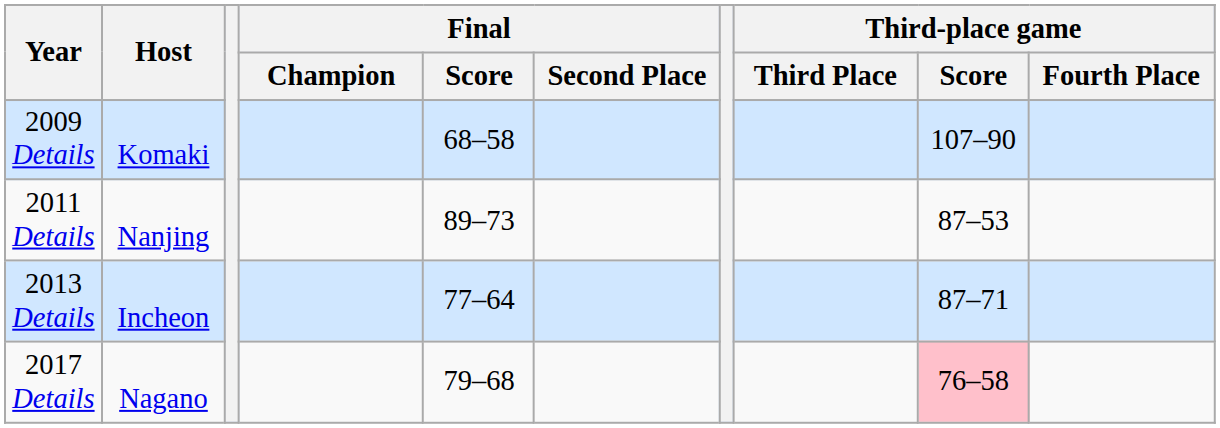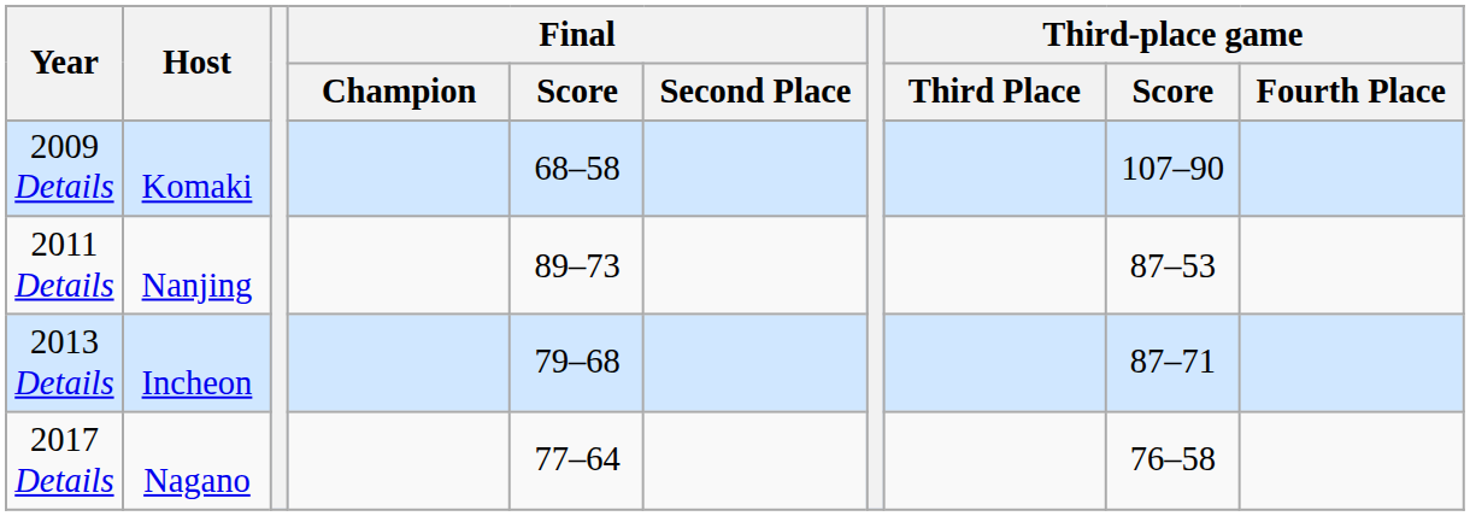 <table class="wikitable" style="font-size:90%; width: 98%; text-align: center;">
 <tr bgcolor=#C1D8FF>
 <th rowspan=2 width=5%>Year</th>
 <th rowspan=2 width=10%>Host</th>
 <th width=1% rowspan=35 bgcolor=ffffff></th>
 <th colspan=3>Final</th>
 <th width=1% rowspan=35 bgcolor=ffffff></th>
 <th colspan=3>Third-place game</th>
 </tr>
 <tr bgcolor=#EFEFEF>
 <th width=15%>Champion</th>
 <th width=9%>Score</th>
 <th width=15%>Second Place</th>
 <th width=15%>Third Place</th>
 <th width=9%>Score</th>
 <th width=15%>Fourth Place</th>
 </tr>
 <tr bgcolor=#D0E7FF>
 <td>2009 <br> <em><a href='#'>Details</a></em></td>
 <td><br><a href='#'>Komaki</a></td>
 <td><strong></strong></td>
 <td>68–58</td>
 <td></td>
 <td></td>
 <td>107–90</td>
 <td></td>
 </tr>
 <tr>
 <td>2011 <br> <em><a href='#'>Details</a></em></td>
 <td><br><a href='#'>Nanjing</a></td>
 <td><strong></strong></td>
 <td>89–73</td>
 <td></td>
 <td></td>
 <td>87–53</td>
 <td></td>
 </tr>
 <tr bgcolor=#D0E7FF>
 <td>2013 <br> <em><a href='#'>Details</a></em></td>
 <td><br><a href='#'>Incheon</a></td>
 <td><strong></strong></td>
-<td>77–64</td>
+<td>79–68</td>
 <td></td>
 <td></td>
 <td>87–71</td>
 <td></td>
 </tr>
 <tr>
 <td>2017 <br> <em><a href='#'>Details</a></em></td>
 <td><br><a href='#'>Nagano</a></td>
 <td><strong></strong></td>
-<td>79–68</td>
+<td>77–64</td>
 <td></td>
 <td></td>
-<td style="background: pink;">76–58</td>
+<td>76–58</td>
 <td></td>
 </tr>
 </table>
